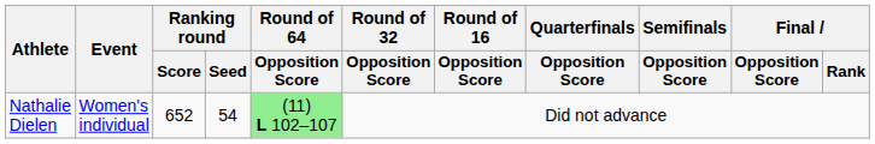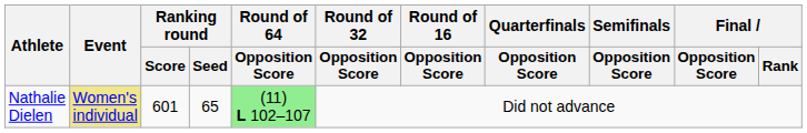 <table class="wikitable" style="font-size:90%">
 <tr>
 <th rowspan="2">Athlete</th>
 <th rowspan="2">Event</th>
 <th colspan="2">Ranking round</th>
 <th>Round of 64</th>
 <th>Round of 32</th>
 <th>Round of 16</th>
 <th>Quarterfinals</th>
 <th>Semifinals</th>
 <th colspan="2">Final / </th>
 </tr>
 <tr style="font-size:95%">
 <th>Score</th>
 <th>Seed</th>
 <th>Opposition<br>Score</th>
 <th>Opposition<br>Score</th>
 <th>Opposition<br>Score</th>
 <th>Opposition<br>Score</th>
 <th>Opposition<br>Score</th>
 <th>Opposition<br>Score</th>
 <th>Rank</th>
 </tr>
 <tr align=center>
 <td align=left><a href='#'>Nathalie Dielen</a></td>
-<td align=left><a href='#'>Women's individual</a></td>
-<td>652</td>
-<td>54</td>
+<td align=left style="background: khaki;"><a href='#'>Women's individual</a></td>
+<td>601</td>
+<td>65</td>
 <td style="background: lightgreen;"> (11)<br><strong>L</strong> 102–107</td>
 <td colspan=6>Did not advance</td>
 </tr>
 </table>
